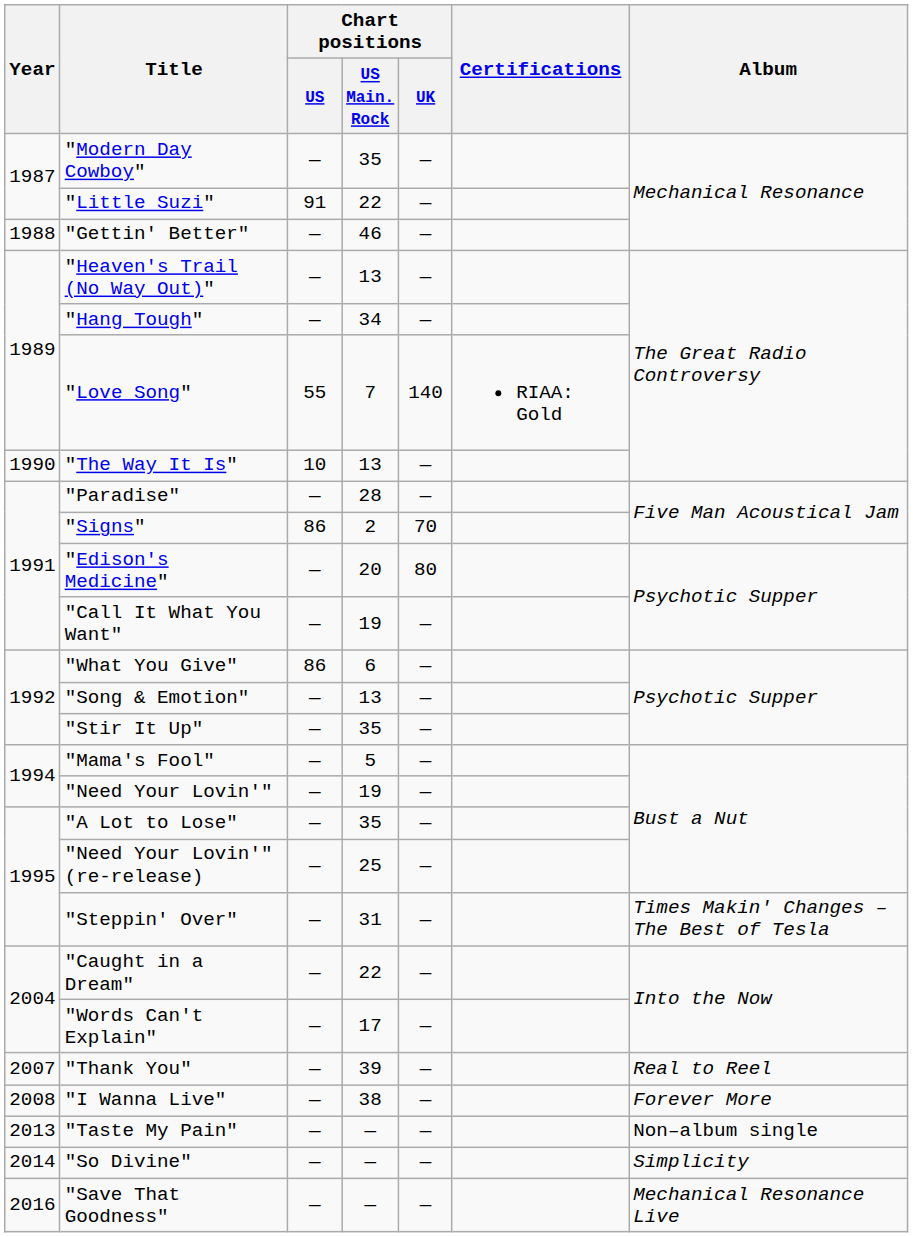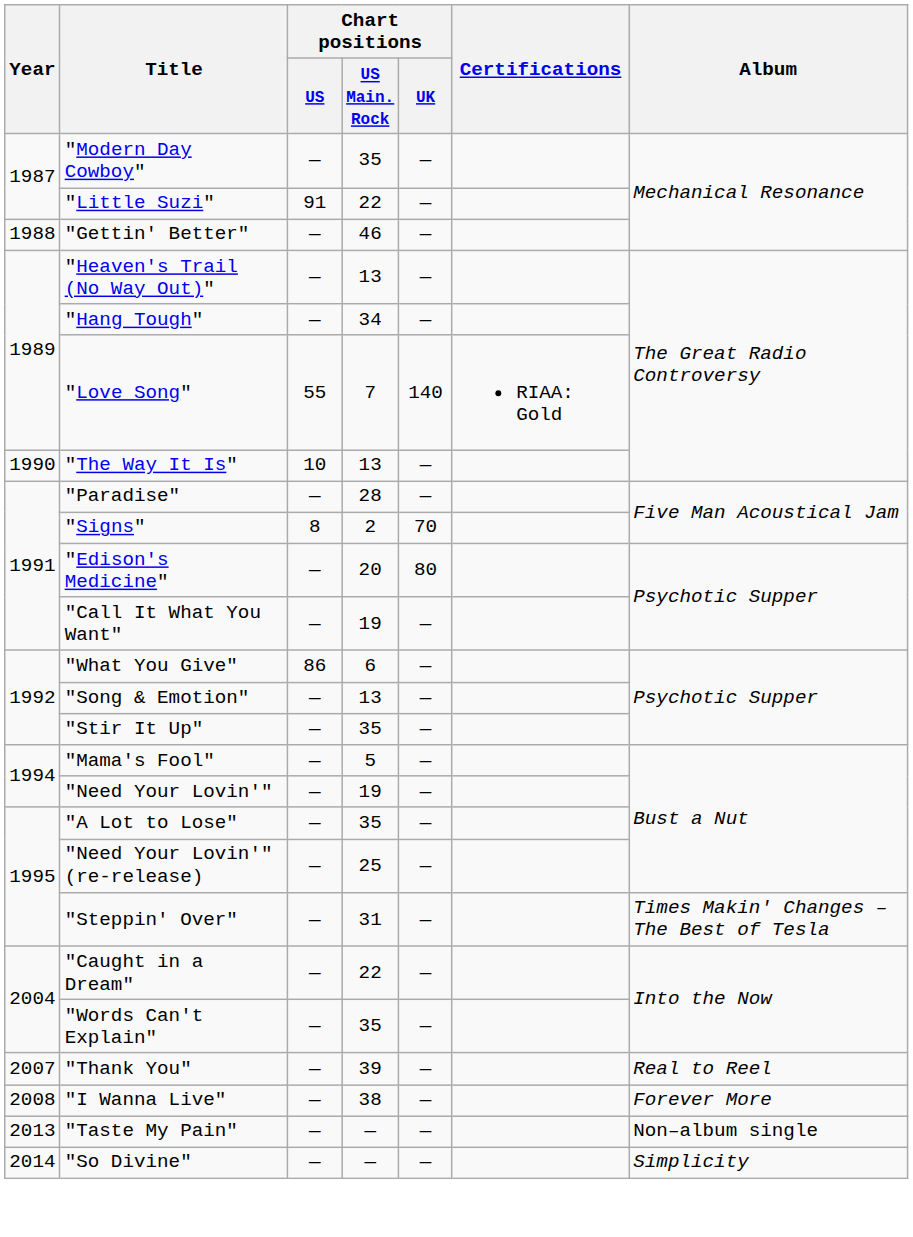 <table class="wikitable">
 <tr>
 <th rowspan="2">Year</th>
 <th rowspan="2">Title</th>
 <th colspan="3">Chart positions</th>
 <th rowspan="2"><a href='#'>Certifications</a></th>
 <th rowspan="2">Album</th>
 </tr>
 <tr>
 <th width="30"><small><a href='#'>US</a></small><br></th>
 <th width="30"><small><a href='#'>US<br>Main.<br>Rock</a></small><br></th>
 <th width="30"><small><a href='#'>UK</a></small><br></th>
 </tr>
 <tr>
 <td rowspan="2">1987</td>
 <td>"<a href='#'>Modern Day Cowboy</a>"</td>
 <td align=center>—</td>
 <td align=center>35</td>
 <td align=center>—</td>
 <td></td>
 <td rowspan="3"><em>Mechanical Resonance</em></td>
 </tr>
 <tr>
 <td>"<a href='#'>Little Suzi</a>"</td>
 <td align=center>91</td>
 <td align=center>22</td>
 <td align=center>—</td>
 <td></td>
 </tr>
 <tr>
 <td rowspan="1">1988</td>
 <td>"Gettin' Better"</td>
 <td align=center>—</td>
 <td align=center>46</td>
 <td align=center>—</td>
 <td></td>
 </tr>
 <tr>
 <td rowspan="3">1989</td>
 <td>"<a href='#'>Heaven's Trail (No Way Out)</a>"</td>
 <td align=center>—</td>
 <td align=center>13</td>
 <td align=center>—</td>
 <td></td>
 <td rowspan="4"><em>The Great Radio Controversy</em></td>
 </tr>
 <tr>
 <td>"<a href='#'>Hang Tough</a>"</td>
 <td align=center>—</td>
 <td align=center>34</td>
 <td align=center>—</td>
 <td></td>
 </tr>
 <tr>
 <td>"<a href='#'>Love Song</a>"</td>
 <td align=center>55</td>
 <td align=center>7</td>
 <td align=center>140</td>
 <td><br><ul><li>RIAA: Gold</li></ul></td>
 </tr>
 <tr>
 <td rowspan="1">1990</td>
 <td>"<a href='#'>The Way It Is</a>"</td>
 <td align=center>10</td>
 <td align=center>13</td>
 <td align=center>—</td>
 <td></td>
 </tr>
 <tr>
 <td rowspan="4">1991</td>
 <td>"Paradise"</td>
 <td align=center>—</td>
 <td align=center>28</td>
 <td align=center>—</td>
 <td></td>
 <td rowspan="2"><em>Five Man Acoustical Jam</em></td>
 </tr>
 <tr>
 <td>"<a href='#'>Signs</a>"</td>
-<td align=center>86</td>
+<td align=center>8</td>
 <td align=center>2</td>
 <td align=center>70</td>
 <td></td>
 </tr>
 <tr>
 <td>"<a href='#'>Edison's Medicine</a>"</td>
 <td align=center>—</td>
 <td align=center>20</td>
 <td align=center>80</td>
 <td></td>
 <td rowspan="2"><em>Psychotic Supper</em></td>
 </tr>
 <tr>
 <td>"Call It What You Want"</td>
 <td align=center>—</td>
 <td align=center>19</td>
 <td align=center>—</td>
 <td></td>
 </tr>
 <tr>
 <td rowspan="3">1992</td>
 <td>"What You Give"</td>
 <td align=center>86</td>
 <td align=center>6</td>
 <td align=center>—</td>
 <td></td>
 <td rowspan="3"><em>Psychotic Supper</em></td>
 </tr>
 <tr>
 <td>"Song & Emotion"</td>
 <td align=center>—</td>
 <td align=center>13</td>
 <td align=center>—</td>
 <td></td>
 </tr>
 <tr>
 <td>"Stir It Up"</td>
 <td align=center>—</td>
 <td align=center>35</td>
 <td align=center>—</td>
 <td></td>
 </tr>
 <tr>
 <td rowspan="2">1994</td>
 <td>"Mama's Fool"</td>
 <td align=center>—</td>
 <td align=center>5</td>
 <td align=center>—</td>
 <td></td>
 <td rowspan="4"><em>Bust a Nut</em></td>
 </tr>
 <tr>
 <td>"Need Your Lovin'"</td>
 <td align=center>—</td>
 <td align=center>19</td>
 <td align=center>—</td>
 <td></td>
 </tr>
 <tr>
 <td rowspan="3">1995</td>
 <td>"A Lot to Lose"</td>
 <td align=center>—</td>
 <td align=center>35</td>
 <td align=center>—</td>
 <td></td>
 </tr>
 <tr>
 <td>"Need Your Lovin'" (re-release)</td>
 <td align=center>—</td>
 <td align=center>25</td>
 <td align=center>—</td>
 <td></td>
 </tr>
 <tr>
 <td>"Steppin' Over"</td>
 <td align=center>—</td>
 <td align=center>31</td>
 <td align=center>—</td>
 <td></td>
 <td><em>Times Makin' Changes – The Best of Tesla</em></td>
 </tr>
 <tr>
 <td rowspan="2">2004</td>
 <td>"Caught in a Dream"</td>
 <td align=center>—</td>
 <td align=center>22</td>
 <td align=center>—</td>
 <td></td>
 <td rowspan="2"><em>Into the Now</em></td>
 </tr>
 <tr>
 <td>"Words Can't Explain"</td>
 <td align=center>—</td>
-<td align=center>17</td>
+<td align=center>35</td>
 <td align=center>—</td>
 <td></td>
 </tr>
 <tr>
 <td>2007</td>
 <td>"Thank You"</td>
 <td align=center>—</td>
 <td align=center>39</td>
 <td align=center>—</td>
 <td></td>
 <td><em>Real to Reel</em></td>
 </tr>
 <tr>
 <td>2008</td>
 <td>"I Wanna Live"</td>
 <td align=center>—</td>
 <td align=center>38</td>
 <td align=center>—</td>
 <td></td>
 <td><em>Forever More</em></td>
 </tr>
 <tr>
 <td>2013</td>
 <td>"Taste My Pain"</td>
 <td align=center>—</td>
 <td align=center>—</td>
 <td align=center>—</td>
 <td></td>
 <td>Non–album single</td>
 </tr>
 <tr>
 <td>2014</td>
 <td>"So Divine"</td>
 <td align=center>—</td>
 <td align=center>—</td>
 <td align=center>—</td>
 <td></td>
 <td><em>Simplicity</em></td>
 </tr>
-<tr>
-<td>2016</td>
-<td>"Save That Goodness"</td>
-<td align=center>—</td>
-<td align=center>—</td>
-<td align=center>—</td>
-<td></td>
-<td><em>Mechanical Resonance Live</em></td>
-</tr>
 </table>
